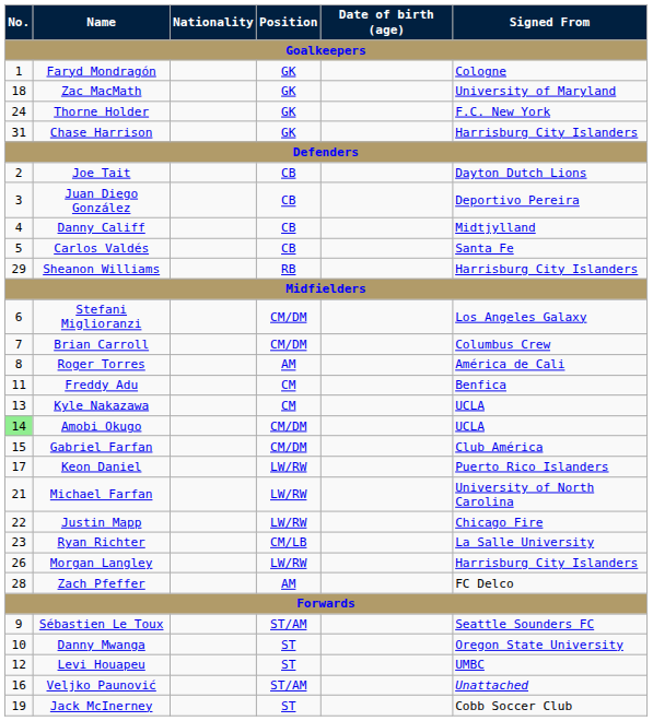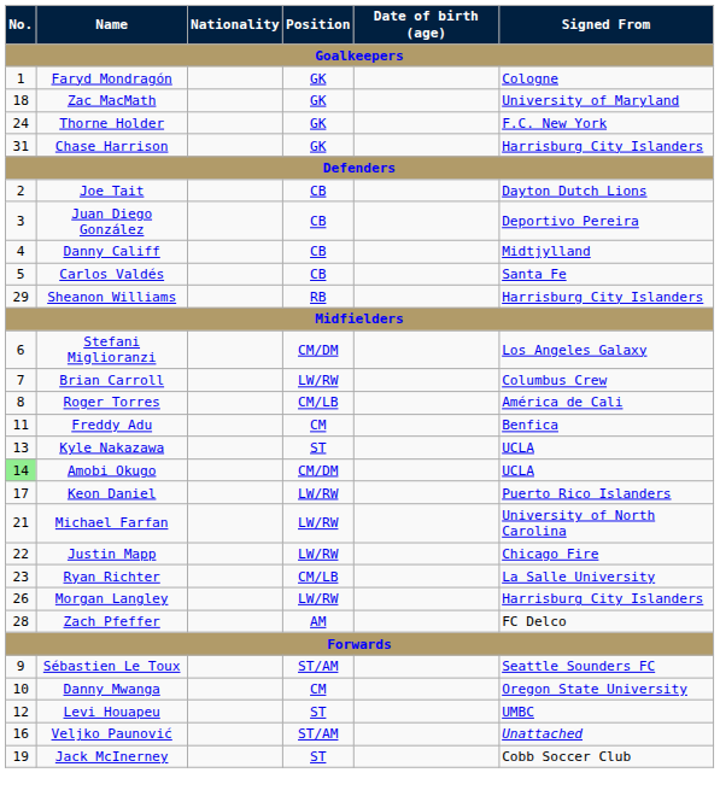 <table class="wikitable"  style="text-align:center; font-size:90%; width:70%;">
 <tr>
 <th style="background:#002040; color:white; text-align:center;">No.</th>
 <th style="background:#002040; color:white; text-align:center;">Name</th>
 <th style="background:#002040; color:white; text-align:center;">Nationality</th>
 <th style="background:#002040; color:white; text-align:center;">Position</th>
 <th style="background:#002040; color:white; text-align:center;">Date of birth (age)</th>
 <th style="background:#002040; color:white; text-align:center;">Signed From</th>
 </tr>
 <tr>
 <th colspan="6"  style="background:#B19B69; color:blue; text-align:center;">Goalkeepers</th>
 </tr>
 <tr>
 <td>1</td>
 <td><a href='#'>Faryd Mondragón</a></td>
 <td></td>
 <td><a href='#'>GK</a></td>
 <td></td>
 <td align="left"> <a href='#'>Cologne</a></td>
 </tr>
 <tr>
 <td>18</td>
 <td><a href='#'>Zac MacMath</a></td>
 <td></td>
 <td><a href='#'>GK</a></td>
 <td></td>
 <td align="left"> <a href='#'>University of Maryland</a></td>
 </tr>
 <tr>
 <td>24</td>
 <td><a href='#'>Thorne Holder</a></td>
 <td></td>
 <td><a href='#'>GK</a></td>
 <td></td>
 <td align="left"> <a href='#'>F.C. New York</a></td>
 </tr>
 <tr>
 <td>31</td>
 <td><a href='#'>Chase Harrison</a></td>
 <td></td>
 <td><a href='#'>GK</a></td>
 <td></td>
 <td align="left"> <a href='#'>Harrisburg City Islanders</a></td>
 </tr>
 <tr>
 <th colspan="6"  style="background:#B19B69; color:blue; text-align:center;">Defenders</th>
 </tr>
 <tr>
 <td>2</td>
 <td><a href='#'>Joe Tait</a></td>
 <td></td>
 <td><a href='#'>CB</a></td>
 <td></td>
 <td align="left"> <a href='#'>Dayton Dutch Lions</a></td>
 </tr>
 <tr>
 <td>3</td>
 <td><a href='#'>Juan Diego González</a></td>
 <td></td>
 <td><a href='#'>CB</a></td>
 <td></td>
 <td align="left"> <a href='#'>Deportivo Pereira</a></td>
 </tr>
 <tr>
 <td>4</td>
 <td><a href='#'>Danny Califf</a></td>
 <td></td>
 <td><a href='#'>CB</a></td>
 <td></td>
 <td align="left"> <a href='#'>Midtjylland</a></td>
 </tr>
 <tr>
 <td>5</td>
 <td><a href='#'>Carlos Valdés</a></td>
 <td></td>
 <td><a href='#'>CB</a></td>
 <td></td>
 <td align="left"> <a href='#'>Santa Fe</a></td>
 </tr>
 <tr>
 <td>29</td>
 <td><a href='#'>Sheanon Williams</a></td>
 <td></td>
 <td><a href='#'>RB</a></td>
 <td></td>
 <td align="left"> <a href='#'>Harrisburg City Islanders</a></td>
 </tr>
 <tr>
 <th colspan="6"  style="background:#B19B69; color:blue; text-align:center;">Midfielders</th>
 </tr>
 <tr>
 <td>6</td>
 <td><a href='#'>Stefani Miglioranzi</a></td>
 <td></td>
 <td><a href='#'>CM/DM</a></td>
 <td></td>
 <td align="left"> <a href='#'>Los Angeles Galaxy</a></td>
 </tr>
 <tr>
 <td>7</td>
 <td><a href='#'>Brian Carroll</a></td>
 <td></td>
-<td><a href='#'>CM/DM</a></td>
+<td><a href='#'>LW/RW</a></td>
 <td></td>
 <td align="left"> <a href='#'>Columbus Crew</a></td>
 </tr>
 <tr>
 <td>8</td>
 <td><a href='#'>Roger Torres</a></td>
 <td></td>
-<td><a href='#'>AM</a></td>
+<td><a href='#'>CM/LB</a></td>
 <td></td>
 <td align="left"> <a href='#'>América de Cali</a></td>
 </tr>
 <tr>
 <td>11</td>
 <td><a href='#'>Freddy Adu</a></td>
 <td></td>
 <td><a href='#'>CM</a></td>
 <td></td>
 <td align="left"> <a href='#'>Benfica</a></td>
 </tr>
 <tr>
 <td>13</td>
 <td><a href='#'>Kyle Nakazawa</a></td>
 <td></td>
-<td><a href='#'>CM</a></td>
+<td><a href='#'>ST</a></td>
 <td></td>
 <td align="left"> <a href='#'>UCLA</a></td>
 </tr>
 <tr>
 <td style="background: lightgreen;">14</td>
 <td><a href='#'>Amobi Okugo</a></td>
 <td></td>
 <td><a href='#'>CM/DM</a></td>
 <td></td>
 <td align="left"> <a href='#'>UCLA</a></td>
-</tr>
-<tr>
-<td>15</td>
-<td><a href='#'>Gabriel Farfan</a></td>
-<td></td>
-<td><a href='#'>CM/DM</a></td>
-<td></td>
-<td align="left"> <a href='#'>Club América</a></td>
 </tr>
 <tr>
 <td>17</td>
 <td><a href='#'>Keon Daniel</a></td>
 <td></td>
 <td><a href='#'>LW/RW</a></td>
 <td></td>
 <td align="left"> <a href='#'>Puerto Rico Islanders</a></td>
 </tr>
 <tr>
 <td>21</td>
 <td><a href='#'>Michael Farfan</a></td>
 <td></td>
 <td><a href='#'>LW/RW</a></td>
 <td></td>
 <td align="left"> <a href='#'>University of North Carolina</a></td>
 </tr>
 <tr>
 <td>22</td>
 <td><a href='#'>Justin Mapp</a></td>
 <td></td>
 <td><a href='#'>LW/RW</a></td>
 <td></td>
 <td align="left"> <a href='#'>Chicago Fire</a></td>
 </tr>
 <tr>
 <td>23</td>
 <td><a href='#'>Ryan Richter</a></td>
 <td></td>
 <td><a href='#'>CM/LB</a></td>
 <td></td>
 <td align="left"> <a href='#'>La Salle University</a></td>
 </tr>
 <tr>
 <td>26</td>
 <td><a href='#'>Morgan Langley</a></td>
 <td></td>
 <td><a href='#'>LW/RW</a></td>
 <td></td>
 <td align="left"> <a href='#'>Harrisburg City Islanders</a></td>
 </tr>
 <tr>
 <td>28</td>
 <td><a href='#'>Zach Pfeffer</a></td>
 <td></td>
 <td><a href='#'>AM</a></td>
 <td></td>
 <td align="left"> FC Delco</td>
 </tr>
 <tr>
 <th colspan="6"  style="background:#B19B69; color:blue; text-align:center;">Forwards</th>
 </tr>
 <tr>
 <td>9</td>
 <td><a href='#'>Sébastien Le Toux</a></td>
 <td></td>
 <td><a href='#'>ST/AM</a></td>
 <td></td>
 <td align="left"> <a href='#'>Seattle Sounders FC</a></td>
 </tr>
 <tr>
 <td>10</td>
 <td><a href='#'>Danny Mwanga</a></td>
 <td></td>
-<td><a href='#'>ST</a></td>
+<td><a href='#'>CM</a></td>
 <td></td>
 <td align="left"> <a href='#'>Oregon State University</a></td>
 </tr>
 <tr>
 <td>12</td>
 <td><a href='#'>Levi Houapeu</a></td>
 <td></td>
 <td><a href='#'>ST</a></td>
 <td></td>
 <td align="left"> <a href='#'>UMBC</a></td>
 </tr>
 <tr>
 <td>16</td>
 <td><a href='#'>Veljko Paunović</a></td>
 <td></td>
 <td><a href='#'>ST/AM</a></td>
 <td></td>
 <td align="left"><em><a href='#'>Unattached</a></em></td>
 </tr>
 <tr>
 <td>19</td>
 <td><a href='#'>Jack McInerney</a></td>
 <td></td>
 <td><a href='#'>ST</a></td>
 <td></td>
 <td align="left"> Cobb Soccer Club</td>
 </tr>
 </table>
